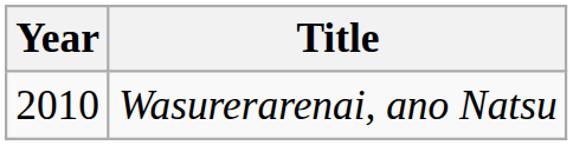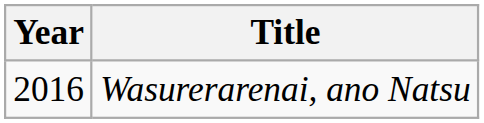 <table class="wikitable">
 <tr>
 <th>Year</th>
 <th>Title</th>
 </tr>
 <tr>
-<td>2010</td>
+<td>2016</td>
 <td><em>Wasurerarenai, ano Natsu</em></td>
 </tr>
 </table>
